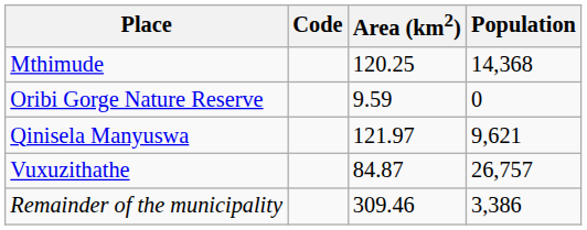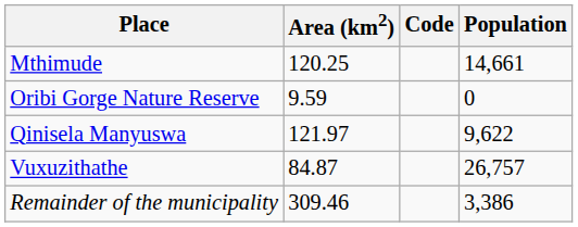 <table class="wikitable sortable">
 <tr>
 <th>Place</th>
+<th>Area (km<sup>2</sup>)</th>
 <th>Code</th>
-<th>Area (km<sup>2</sup>)</th>
 <th>Population</th>
 </tr>
 <tr>
 <td><a href='#'>Mthimude</a></td>
+<td>120.25</td>
 <td></td>
-<td>120.25</td>
-<td>14,368</td>
+<td>14,661</td>
 </tr>
 <tr>
 <td><a href='#'>Oribi Gorge Nature Reserve</a></td>
+<td>9.59</td>
 <td></td>
-<td>9.59</td>
 <td>0</td>
 </tr>
 <tr>
 <td><a href='#'>Qinisela Manyuswa</a></td>
+<td>121.97</td>
 <td></td>
-<td>121.97</td>
-<td>9,621</td>
+<td>9,622</td>
 </tr>
 <tr>
 <td><a href='#'>Vuxuzithathe</a></td>
+<td>84.87</td>
 <td></td>
-<td>84.87</td>
 <td>26,757</td>
 </tr>
 <tr>
 <td><em>Remainder of the municipality</em></td>
+<td>309.46</td>
 <td></td>
-<td>309.46</td>
 <td>3,386</td>
 </tr>
 </table>
